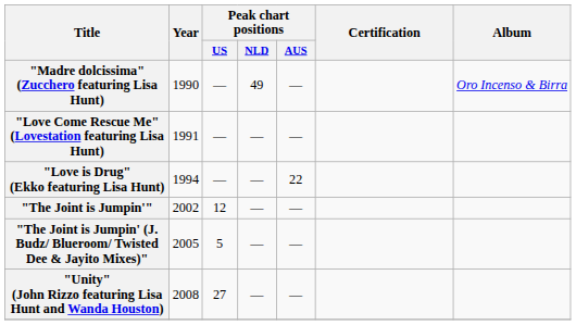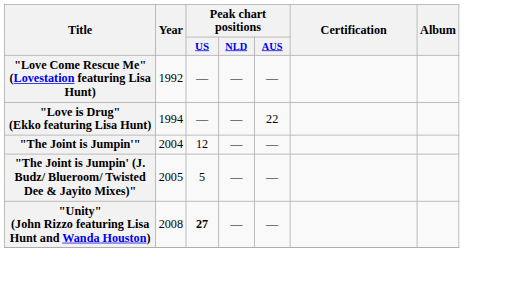 <table class="wikitable plainrowheaders" style="text-align:center;">
 <tr>
 <th scope="col" rowspan="2" style="width:12em;">Title</th>
 <th scope="col" rowspan="2">Year</th>
 <th scope="col" colspan="3">Peak chart positions</th>
 <th scope="col" rowspan="2" style="width:10em;">Certification</th>
 <th scope="col" rowspan="2">Album</th>
 </tr>
 <tr>
 <th style="width:2.5em; font-size:90%"><a href='#'>US</a></th>
 <th style="width:3em;font-size:85%;"><a href='#'>NLD</a><br></th>
 <th style="width:3em;font-size:85%;"><a href='#'>AUS</a></th>
 </tr>
 <tr>
-<th scope="row">"Madre dolcissima"<br><span>(<a href='#'>Zucchero</a> featuring Lisa Hunt)</span></th>
-<td rowspan>1990</td>
-<td>—</td>
-<td>49</td>
-<td>—</td>
-<td></td>
-<td><em><a href='#'>Oro Incenso & Birra</a></em></td>
-</tr>
-<tr>
 <th scope="row">"Love Come Rescue Me"<br><span>(<a href='#'>Lovestation</a> featuring Lisa Hunt)</span></th>
-<td rowspan>1991</td>
+<td rowspan>1992</td>
 <td>—</td>
 <td>—</td>
 <td>—</td>
 <td></td>
 <td></td>
 </tr>
 <tr>
 <th scope="row">"Love is Drug"<br><span>(Ekko featuring Lisa Hunt)</span></th>
 <td rowspan>1994</td>
 <td>—</td>
 <td>—</td>
 <td>22</td>
 <td></td>
 <td></td>
 </tr>
 <tr>
 <th scope="row">"The Joint is Jumpin'"</th>
-<td rowspan>2002</td>
+<td rowspan>2004</td>
 <td>12</td>
 <td>—</td>
 <td>—</td>
 <td></td>
 <td></td>
 </tr>
 <tr>
 <th scope="row">"The Joint is Jumpin' (J. Budz/ Blueroom/ Twisted Dee & Jayito Mixes)"</th>
 <td rowspan>2005</td>
 <td>5</td>
 <td>—</td>
 <td>—</td>
 <td></td>
 <td></td>
 </tr>
 <tr>
 <th scope="row">"Unity"<br><span>(John Rizzo featuring Lisa Hunt and <a href='#'>Wanda Houston</a>)</span></th>
 <td rowspan>2008</td>
-<td>27</td>
+<td><strong>27</strong></td>
 <td>—</td>
 <td>—</td>
 <td></td>
 <td></td>
 </tr>
 <tr>
 </tr>
 </table>
